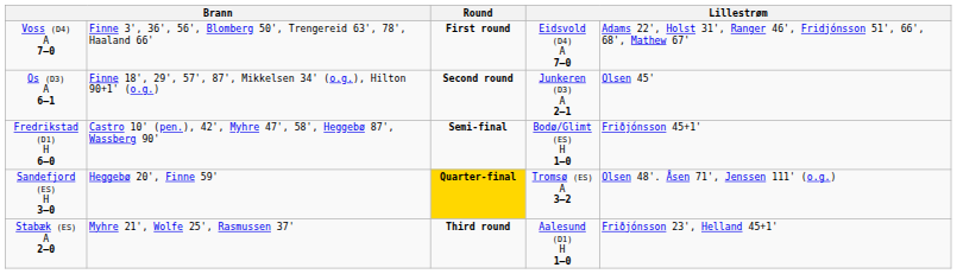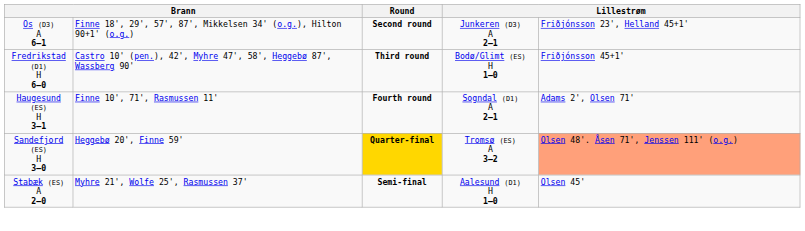 <table class=wikitable width=100% style="text-align:center">
 <tr valign=top>
 <th colspan=2 width=45%>Brann</th>
 <th width=10%>Round</th>
 <th colspan=2 width=45%>Lillestrøm</th>
 </tr>
 <tr valign=top>
-<td><a href='#'>Voss</a> <small>(D4)</small><br>A<br><strong>7–0</strong></td>
-<td align=left><a href='#'>Finne</a> 3', 36', 56', <a href='#'>Blomberg</a> 50', Trengereid 63', 78', Haaland 66'</td>
-<td><strong>First round</strong></td>
-<td><a href='#'>Eidsvold</a> <small>(D4)</small><br>A<br><strong>7–0</strong></td>
-<td align=left><a href='#'>Adams</a> 22', <a href='#'>Holst</a> 31', <a href='#'>Ranger</a> 46', <a href='#'>Fridjónsson</a> 51', 66', 68', <a href='#'>Mathew</a> 67'</td>
-</tr>
-<tr valign=top>
 <td><a href='#'>Os</a> <small>(D3)</small><br>A<br><strong>6–1</strong></td>
 <td align=left><a href='#'>Finne</a> 18', 29', 57', 87', Mikkelsen 34' (<a href='#'>o.g.</a>), Hilton 90+1' (<a href='#'>o.g.</a>)</td>
 <td><strong>Second round</strong></td>
 <td><a href='#'>Junkeren</a> <small>(D3)</small><br>A<br><strong>2–1</strong></td>
-<td align=left><a href='#'>Olsen</a> 45'</td>
+<td align=left><a href='#'>Friðjónsson</a> 23', <a href='#'>Helland</a> 45+1'</td>
 </tr>
 <tr valign=top>
 <td><a href='#'>Fredrikstad</a> <small>(D1)</small><br>H<br><strong>6–0</strong></td>
 <td align=left><a href='#'>Castro</a> 10' (<a href='#'>pen.</a>), 42', <a href='#'>Myhre</a> 47', 58', <a href='#'>Heggebø</a> 87', <a href='#'>Wassberg</a> 90'</td>
-<td><strong>Semi-final</strong></td>
+<td><strong>Third round</strong></td>
 <td><a href='#'>Bodø/Glimt</a> <small>(ES)</small><br>H<br><strong>1–0</strong></td>
 <td align=left><a href='#'>Friðjónsson</a> 45+1'</td>
+</tr>
+<tr valign=top>
+<td><a href='#'>Haugesund</a> <small>(ES)</small><br>H<br><strong>3–1</strong></td>
+<td align=left><a href='#'>Finne</a> 10', 71', <a href='#'>Rasmussen</a> 11'</td>
+<td><strong>Fourth round</strong></td>
+<td><a href='#'>Sogndal</a> <small>(D1)</small><br>A<br><strong>2–1</strong></td>
+<td align=left><a href='#'>Adams</a> 2', <a href='#'>Olsen</a> 71'</td>
 </tr>
 <tr valign=top>
 <td><a href='#'>Sandefjord</a> <small>(ES)</small><br>H<br><strong>3–0</strong></td>
 <td align=left><a href='#'>Heggebø</a> 20', <a href='#'>Finne</a> 59'</td>
 <td style="background: gold;"><strong>Quarter-final</strong></td>
 <td><a href='#'>Tromsø</a> <small>(ES)</small><br>A<br><strong>3–2 </strong></td>
-<td align=left><a href='#'>Olsen</a> 48'. <a href='#'>Åsen</a> 71', <a href='#'>Jenssen</a> 111' (<a href='#'>o.g.</a>)</td>
+<td align=left style="background: lightsalmon;"><a href='#'>Olsen</a> 48'. <a href='#'>Åsen</a> 71', <a href='#'>Jenssen</a> 111' (<a href='#'>o.g.</a>)</td>
 </tr>
 <tr valign=top>
 <td><a href='#'>Stabæk</a> <small>(ES)</small><br>A<br><strong>2–0</strong></td>
 <td align=left><a href='#'>Myhre</a> 21', <a href='#'>Wolfe</a> 25', <a href='#'>Rasmussen</a> 37'</td>
-<td><strong>Third round</strong></td>
+<td><strong>Semi-final</strong></td>
 <td><a href='#'>Aalesund</a> <small>(D1)</small><br>H<br><strong>1–0</strong></td>
-<td align=left><a href='#'>Friðjónsson</a> 23', <a href='#'>Helland</a> 45+1'</td>
+<td align=left><a href='#'>Olsen</a> 45'</td>
 </tr>
 </table>
